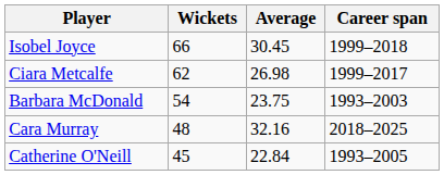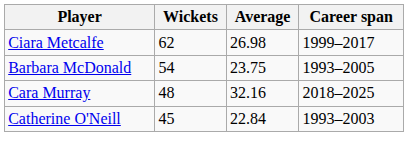 <table class="wikitable"  style="width: 400px;">
 <tr bgcolor=#bdb76b>
 <th>Player</th>
 <th>Wickets</th>
 <th>Average</th>
 <th>Career span</th>
-</tr>
-<tr>
-<td><a href='#'>Isobel Joyce</a></td>
-<td>66</td>
-<td>30.45</td>
-<td>1999–2018</td>
 </tr>
 <tr>
 <td><a href='#'>Ciara Metcalfe</a></td>
 <td>62</td>
 <td>26.98</td>
 <td>1999–2017</td>
 </tr>
 <tr>
 <td><a href='#'>Barbara McDonald</a></td>
 <td>54</td>
 <td>23.75</td>
-<td>1993–2003</td>
+<td>1993–2005</td>
 </tr>
 <tr>
 <td><a href='#'>Cara Murray</a></td>
 <td>48</td>
 <td>32.16</td>
 <td>2018–2025</td>
 </tr>
 <tr>
 <td><a href='#'>Catherine O'Neill</a></td>
 <td>45</td>
 <td>22.84</td>
-<td>1993–2005</td>
+<td>1993–2003</td>
 </tr>
 </table>
